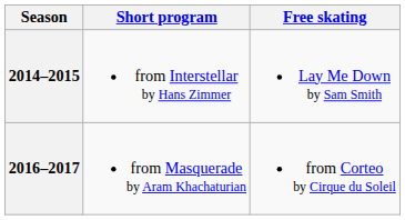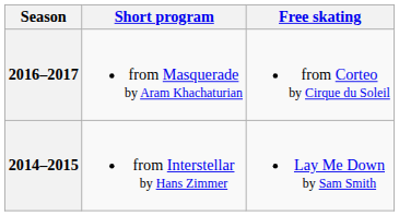 <table class=wikitable style=text-align:center>
 <tr>
 <th>Season</th>
 <th><a href='#'>Short program</a></th>
 <th><a href='#'>Free skating</a></th>
 </tr>
 <tr>
+<th>2016–2017 <br></th>
+<td><br><ul><li>from <a href='#'>Masquerade</a> <br><small> by <a href='#'>Aram Khachaturian</a> </small></li></ul></td>
+<td><br><ul><li>from <a href='#'>Corteo</a>  <br><small> by <a href='#'>Cirque du Soleil</a> </small></li></ul></td>
+</tr>
+<tr>
 <th>2014–2015 <br></th>
 <td><br><ul><li>from <a href='#'>Interstellar</a> <br><small> by <a href='#'>Hans Zimmer</a> </small></li></ul></td>
 <td><br><ul><li><a href='#'>Lay Me Down</a> <br><small> by <a href='#'>Sam Smith</a> </small></li></ul></td>
 </tr>
-<tr>
-<th>2016–2017 <br></th>
-<td><br><ul><li>from <a href='#'>Masquerade</a> <br><small> by <a href='#'>Aram Khachaturian</a> </small></li></ul></td>
-<td><br><ul><li>from <a href='#'>Corteo</a>  <br><small> by <a href='#'>Cirque du Soleil</a> </small></li></ul></td>
-</tr>
 </table>
